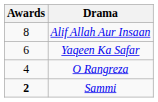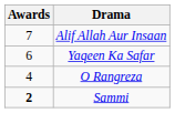 <table class="wikitable" style="text-align:center">
 <tr>
 <th scope="col">Awards</th>
 <th scope="col">Drama</th>
 </tr>
 <tr>
-<td>8</td>
+<td>7</td>
 <td><em><a href='#'>Alif Allah Aur Insaan</a></em></td>
 </tr>
 <tr>
 <td>6</td>
 <td><em><a href='#'>Yaqeen Ka Safar</a></em></td>
 </tr>
 <tr>
 <td>4</td>
 <td><em><a href='#'>O Rangreza</a></em></td>
 </tr>
 <tr>
 <td><strong>2</strong></td>
 <td><em><a href='#'>Sammi</a></em></td>
 </tr>
 </table>
